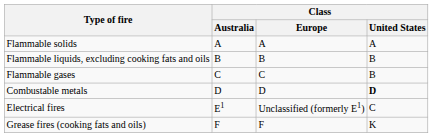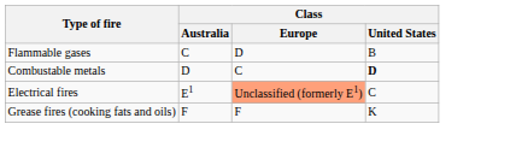 <table class="wikitable">
 <tr>
 <th rowspan="2">Type of fire</th>
 <th colspan="3">Class</th>
 </tr>
 <tr>
 <th>Australia</th>
 <th>Europe</th>
 <th>United States</th>
 </tr>
 <tr>
-<td>Flammable solids</td>
-<td>A</td>
-<td>A</td>
-<td>A</td>
-</tr>
-<tr>
-<td>Flammable liquids, excluding cooking fats and oils</td>
-<td>B</td>
-<td>B</td>
-<td>B</td>
-</tr>
-<tr>
 <td>Flammable gases</td>
 <td>C</td>
-<td>C</td>
+<td>D</td>
 <td>B</td>
 </tr>
 <tr>
 <td>Combustable metals</td>
 <td>D</td>
-<td>D</td>
+<td>C</td>
 <td><strong>D</strong></td>
 </tr>
 <tr>
 <td>Electrical fires</td>
 <td>E<sup>1</sup></td>
-<td>Unclassified (formerly E<sup>1</sup>)</td>
+<td style="background: lightsalmon;">Unclassified (formerly E<sup>1</sup>)</td>
 <td>C</td>
 </tr>
 <tr>
 <td>Grease fires (cooking fats and oils)</td>
 <td>F</td>
 <td>F</td>
 <td>K</td>
 </tr>
 </table>
